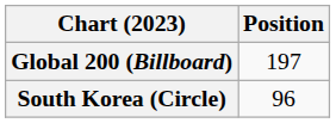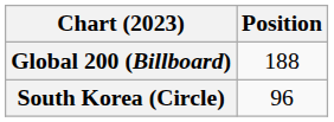 <table class="wikitable sortable plainrowheaders" style="text-align:center">
 <tr>
 <th scope="col">Chart (2023)</th>
 <th scope="col">Position</th>
 </tr>
 <tr>
 <th scope="row">Global 200 (<em>Billboard</em>)</th>
-<td>197</td>
+<td>188</td>
 </tr>
 <tr>
 <th scope="row">South Korea (Circle)</th>
 <td>96</td>
 </tr>
 </table>
